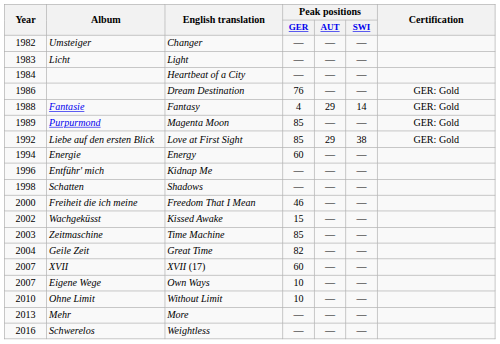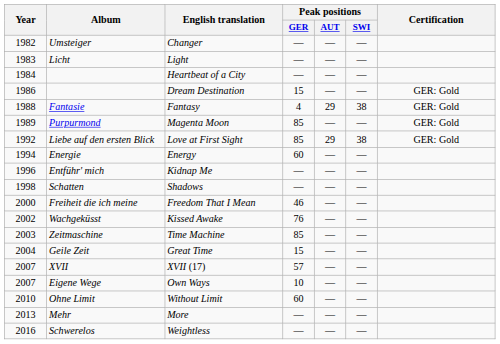 <table class="wikitable">
 <tr>
 <th align="center" rowspan="2" width="60">Year</th>
 <th align="center" rowspan="2" width="180">Album</th>
 <th align="center" rowspan="2" width="180">English translation</th>
 <th align="center" colspan="3">Peak positions</th>
 <th align="center" rowspan="2" width="180">Certification</th>
 </tr>
 <tr>
 <th scope="col" style="width:3em;font-size:90%;"><a href='#'>GER</a><br></th>
 <th scope="col" style="width:3em;font-size:90%;"><a href='#'>AUT</a><br></th>
 <th scope="col" style="width:3em;font-size:90%;"><a href='#'>SWI</a><br></th>
 </tr>
 <tr>
 <td align="center">1982</td>
 <td><em>Umsteiger</em></td>
 <td><em>Changer</em></td>
 <td align="center">—</td>
 <td align="center">—</td>
 <td align="center">—</td>
 <td align="center"></td>
 </tr>
 <tr>
 <td align="center">1983</td>
 <td><em>Licht</em></td>
 <td><em>Light</em></td>
 <td align="center">—</td>
 <td align="center">—</td>
 <td align="center">—</td>
 <td align="center"></td>
 </tr>
 <tr>
 <td align="center">1984</td>
 <td><em></em></td>
 <td><em>Heartbeat of a City</em></td>
 <td align="center">—</td>
 <td align="center">—</td>
 <td align="center">—</td>
 <td align="center"></td>
 </tr>
 <tr>
 <td align="center">1986</td>
 <td><em></em></td>
 <td><em>Dream Destination</em></td>
-<td align="center">76</td>
+<td align="center">15</td>
 <td align="center">—</td>
 <td align="center">—</td>
 <td align="center">GER: Gold</td>
 </tr>
 <tr>
 <td align="center">1988</td>
 <td><em><a href='#'>Fantasie</a></em></td>
 <td><em>Fantasy</em></td>
 <td align="center">4</td>
 <td align="center">29</td>
-<td align="center">14</td>
+<td align="center">38</td>
 <td align="center">GER: Gold</td>
 </tr>
 <tr>
 <td align="center">1989</td>
 <td><em><a href='#'>Purpurmond</a></em></td>
 <td><em>Magenta Moon</em></td>
 <td align="center">85</td>
 <td align="center">—</td>
 <td align="center">—</td>
 <td align="center">GER: Gold</td>
 </tr>
 <tr>
 <td align="center">1992</td>
 <td><em>Liebe auf den ersten Blick</em></td>
 <td><em>Love at First Sight</em></td>
 <td align="center">85</td>
 <td align="center">29</td>
 <td align="center">38</td>
 <td align="center">GER: Gold</td>
 </tr>
 <tr>
 <td align="center">1994</td>
 <td><em>Energie</em></td>
 <td><em>Energy</em></td>
 <td align="center">60</td>
 <td align="center">—</td>
 <td align="center">—</td>
 <td align="center"></td>
 </tr>
 <tr>
 <td align="center">1996</td>
 <td><em>Entführ' mich</em></td>
 <td><em>Kidnap Me</em></td>
 <td align="center">—</td>
 <td align="center">—</td>
 <td align="center">—</td>
 <td align="center"></td>
 </tr>
 <tr>
 <td align="center">1998</td>
 <td><em>Schatten</em></td>
 <td><em>Shadows</em></td>
 <td align="center">—</td>
 <td align="center">—</td>
 <td align="center">—</td>
 <td align="center"></td>
 </tr>
 <tr>
 <td align="center">2000</td>
 <td><em>Freiheit die ich meine</em></td>
 <td><em>Freedom That I Mean</em></td>
 <td align="center">46</td>
 <td align="center">—</td>
 <td align="center">—</td>
 <td align="center"></td>
 </tr>
 <tr>
 <td align="center">2002</td>
 <td><em>Wachgeküsst</em></td>
 <td><em>Kissed Awake</em></td>
-<td align="center">15</td>
+<td align="center">76</td>
 <td align="center">—</td>
 <td align="center">—</td>
 <td align="center"></td>
 </tr>
 <tr>
 <td align="center">2003</td>
 <td><em>Zeitmaschine</em></td>
 <td><em>Time Machine</em></td>
 <td align="center">85</td>
 <td align="center">—</td>
 <td align="center">—</td>
 <td align="center"></td>
 </tr>
 <tr>
 <td align="center">2004</td>
 <td><em>Geile Zeit</em></td>
 <td><em>Great Time</em></td>
-<td align="center">82</td>
+<td align="center">15</td>
 <td align="center">—</td>
 <td align="center">—</td>
 <td align="center"></td>
 </tr>
 <tr>
 <td align="center">2007</td>
 <td><em>XVII</em></td>
 <td><em>XVII</em> (17)</td>
-<td align="center">60</td>
+<td align="center">57</td>
 <td align="center">—</td>
 <td align="center">—</td>
 <td align="center"></td>
 </tr>
 <tr>
 <td align="center">2007</td>
 <td><em>Eigene Wege</em></td>
 <td><em>Own Ways</em></td>
 <td align="center">10</td>
 <td align="center">—</td>
 <td align="center">—</td>
 <td align="center"></td>
 </tr>
 <tr>
 <td align="center">2010</td>
 <td><em>Ohne Limit</em></td>
 <td><em>Without Limit</em></td>
-<td align="center">10</td>
+<td align="center">60</td>
 <td align="center">—</td>
 <td align="center">—</td>
 <td align="center"></td>
 </tr>
 <tr>
 <td align="center">2013</td>
 <td><em>Mehr</em></td>
 <td><em>More</em></td>
 <td align="center">—</td>
 <td align="center">—</td>
 <td align="center">—</td>
 <td align="center"></td>
 </tr>
 <tr>
 <td align="center">2016</td>
 <td><em>Schwerelos</em></td>
 <td><em>Weightless</em></td>
 <td align="center">—</td>
 <td align="center">—</td>
 <td align="center">—</td>
 <td align="center"></td>
 </tr>
 </table>
